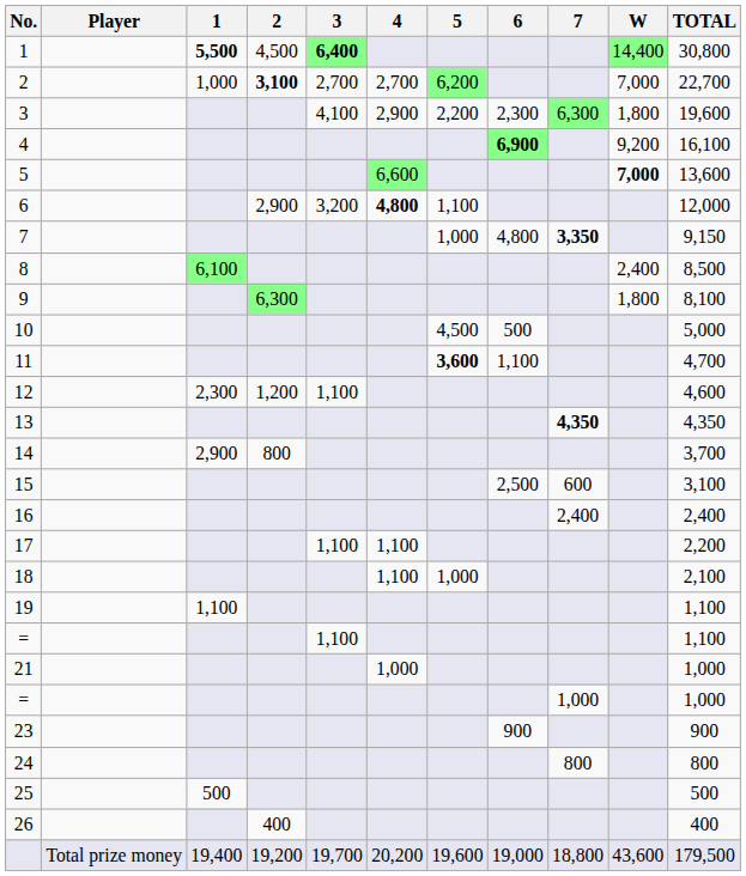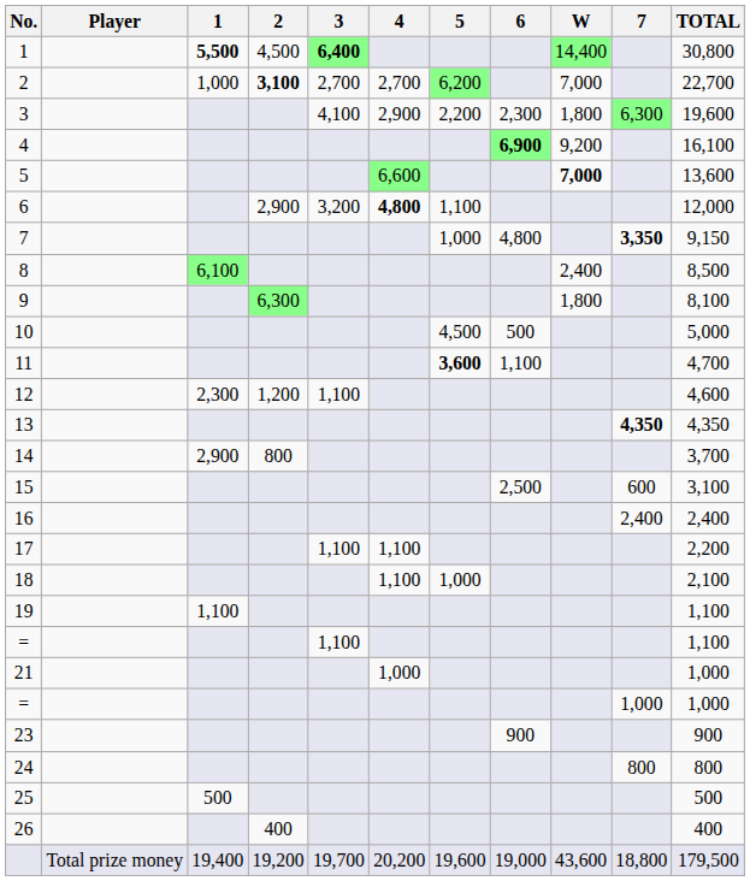 <table class="wikitable sortable" style="text-align:center;font-size:95%">
 <tr>
 <th>No.</th>
 <th>Player</th>
 <th>1</th>
 <th>2</th>
 <th>3</th>
 <th>4</th>
 <th>5</th>
 <th>6</th>
+<th>W</th>
 <th>7</th>
-<th>W</th>
 <th>TOTAL</th>
 </tr>
 <tr>
 <td>1</td>
 <td style="text-align:left;" data-sort-value="Trump, Judd"></td>
 <td><strong>5,500</strong></td>
 <td>4,500</td>
 <td style="background:#88ff88;"><strong>6,400</strong></td>
 <td style="background:#e6e6f2;"></td>
 <td style="background:#e6e6f2;"></td>
 <td style="background:#e6e6f2;"></td>
+<td style="background:#88ff88;">14,400</td>
 <td style="background:#e6e6f2;"></td>
-<td style="background:#88ff88;">14,400</td>
 <td>30,800</td>
 </tr>
 <tr>
 <td>2</td>
 <td style="text-align:left;" data-sort-value="Murphy, Shaun"></td>
 <td>1,000</td>
 <td><strong>3,100</strong></td>
 <td>2,700</td>
 <td>2,700</td>
 <td style="background:#88ff88;">6,200</td>
 <td style="background:#e6e6f2;"></td>
+<td>7,000</td>
 <td style="background:#e6e6f2;"></td>
-<td>7,000</td>
 <td>22,700</td>
 </tr>
 <tr>
 <td>3</td>
 <td style="text-align:left;" data-sort-value="Day, Ryan"></td>
 <td style="background:#e6e6f2;"></td>
 <td style="background:#e6e6f2;"></td>
 <td>4,100</td>
 <td>2,900</td>
 <td>2,200</td>
 <td>2,300</td>
+<td>1,800</td>
 <td style="background:#88ff88;">6,300</td>
-<td>1,800</td>
 <td>19,600</td>
 </tr>
 <tr>
 <td>4</td>
 <td style="text-align:left;" data-sort-value="Gould, Martin"></td>
 <td style="background:#e6e6f2;"></td>
 <td style="background:#e6e6f2;"></td>
 <td style="background:#e6e6f2;"></td>
 <td style="background:#e6e6f2;"></td>
 <td style="background:#e6e6f2;"></td>
 <td style="background:#88ff88;"><strong>6,900</strong></td>
+<td>9,200</td>
 <td style="background:#e6e6f2;"></td>
-<td>9,200</td>
 <td>16,100</td>
 </tr>
 <tr>
 <td>5</td>
 <td style="text-align:left;" data-sort-value="Maguire, Stephen"></td>
 <td style="background:#e6e6f2;"></td>
 <td style="background:#e6e6f2;"></td>
 <td style="background:#e6e6f2;"></td>
 <td style="background:#88ff88;">6,600</td>
 <td style="background:#e6e6f2;"></td>
 <td style="background:#e6e6f2;"></td>
+<td><strong>7,000</strong></td>
 <td style="background:#e6e6f2;"></td>
-<td><strong>7,000</strong></td>
 <td>13,600</td>
 </tr>
 <tr>
 <td>6</td>
 <td style="text-align:left;" data-sort-value="Robertson, Neil"></td>
 <td style="background:#e6e6f2;"></td>
 <td>2,900</td>
 <td>3,200</td>
 <td><strong>4,800</strong></td>
 <td>1,100</td>
 <td style="background:#e6e6f2;"></td>
 <td style="background:#e6e6f2;"></td>
 <td style="background:#e6e6f2;"></td>
 <td>12,000</td>
 </tr>
 <tr>
 <td>7</td>
 <td style="text-align:left;" data-sort-value="Higgins, John"></td>
 <td style="background:#e6e6f2;"></td>
 <td style="background:#e6e6f2;"></td>
 <td style="background:#e6e6f2;"></td>
 <td style="background:#e6e6f2;"></td>
 <td>1,000</td>
 <td>4,800</td>
+<td style="background:#e6e6f2;"></td>
 <td><strong>3,350</strong></td>
-<td style="background:#e6e6f2;"></td>
 <td>9,150</td>
 </tr>
 <tr>
 <td>8</td>
 <td style="text-align:left;" data-sort-value="Walden, Ricky"></td>
 <td style="background:#88ff88;">6,100</td>
 <td style="background:#e6e6f2;"></td>
 <td style="background:#e6e6f2;"></td>
 <td style="background:#e6e6f2;"></td>
 <td style="background:#e6e6f2;"></td>
 <td style="background:#e6e6f2;"></td>
+<td>2,400</td>
 <td style="background:#e6e6f2;"></td>
-<td>2,400</td>
 <td>8,500</td>
 </tr>
 <tr>
 <td>9</td>
 <td style="text-align:left;" data-sort-value="Perry, Joe"></td>
 <td style="background:#e6e6f2;"></td>
 <td style="background:#88ff88;">6,300</td>
 <td style="background:#e6e6f2;"></td>
 <td style="background:#e6e6f2;"></td>
 <td style="background:#e6e6f2;"></td>
 <td style="background:#e6e6f2;"></td>
+<td>1,800</td>
 <td style="background:#e6e6f2;"></td>
-<td>1,800</td>
 <td>8,100</td>
 </tr>
 <tr>
 <td>10</td>
 <td style="text-align:left;" data-sort-value="Dale, Dominic"></td>
 <td style="background:#e6e6f2;"></td>
 <td style="background:#e6e6f2;"></td>
 <td style="background:#e6e6f2;"></td>
 <td style="background:#e6e6f2;"></td>
 <td>4,500</td>
 <td>500</td>
 <td style="background:#e6e6f2;"></td>
 <td style="background:#e6e6f2;"></td>
 <td>5,000</td>
 </tr>
 <tr>
 <td>11</td>
 <td style="text-align:left;" data-sort-value="Fu, Marco"></td>
 <td style="background:#e6e6f2;"></td>
 <td style="background:#e6e6f2;"></td>
 <td style="background:#e6e6f2;"></td>
 <td style="background:#e6e6f2;"></td>
 <td><strong>3,600</strong></td>
 <td>1,100</td>
 <td style="background:#e6e6f2;"></td>
 <td style="background:#e6e6f2;"></td>
 <td>4,700</td>
 </tr>
 <tr>
 <td>12</td>
 <td style="text-align:left;" data-sort-value="Davis, Mark"></td>
 <td>2,300</td>
 <td>1,200</td>
 <td>1,100</td>
 <td style="background:#e6e6f2;"></td>
 <td style="background:#e6e6f2;"></td>
 <td style="background:#e6e6f2;"></td>
 <td style="background:#e6e6f2;"></td>
 <td style="background:#e6e6f2;"></td>
 <td>4,600</td>
 </tr>
 <tr>
 <td>13</td>
 <td style="text-align:left;" data-sort-value="Higginson, Andrew"></td>
 <td style="background:#e6e6f2;"></td>
 <td style="background:#e6e6f2;"></td>
 <td style="background:#e6e6f2;"></td>
 <td style="background:#e6e6f2;"></td>
 <td style="background:#e6e6f2;"></td>
 <td style="background:#e6e6f2;"></td>
+<td style="background:#e6e6f2;"></td>
 <td><strong>4,350</strong></td>
-<td style="background:#e6e6f2;"></td>
 <td>4,350</td>
 </tr>
 <tr>
 <td>14</td>
 <td style="text-align:left;" data-sort-value="Carter, Ali"></td>
 <td>2,900</td>
 <td>800</td>
 <td style="background:#e6e6f2;"></td>
 <td style="background:#e6e6f2;"></td>
 <td style="background:#e6e6f2;"></td>
 <td style="background:#e6e6f2;"></td>
 <td style="background:#e6e6f2;"></td>
 <td style="background:#e6e6f2;"></td>
 <td>3,700</td>
 </tr>
 <tr>
 <td>15</td>
 <td style="text-align:left;" data-sort-value="Williams, Mark"></td>
 <td style="background:#e6e6f2;"></td>
 <td style="background:#e6e6f2;"></td>
 <td style="background:#e6e6f2;"></td>
 <td style="background:#e6e6f2;"></td>
 <td style="background:#e6e6f2;"></td>
 <td>2,500</td>
+<td style="background:#e6e6f2;"></td>
 <td>600</td>
-<td style="background:#e6e6f2;"></td>
 <td>3,100</td>
 </tr>
 <tr>
 <td>16</td>
 <td style="text-align:left;" data-sort-value="King, Mark"></td>
 <td style="background:#e6e6f2;"></td>
 <td style="background:#e6e6f2;"></td>
 <td style="background:#e6e6f2;"></td>
 <td style="background:#e6e6f2;"></td>
 <td style="background:#e6e6f2;"></td>
 <td style="background:#e6e6f2;"></td>
+<td style="background:#e6e6f2;"></td>
 <td>2,400</td>
-<td style="background:#e6e6f2;"></td>
 <td>2,400</td>
 </tr>
 <tr>
 <td>17</td>
 <td style="text-align:left;" data-sort-value="Stevens, Matthew"></td>
 <td style="background:#e6e6f2;"></td>
 <td style="background:#e6e6f2;"></td>
 <td>1,100</td>
 <td>1,100</td>
 <td style="background:#e6e6f2;"></td>
 <td style="background:#e6e6f2;"></td>
 <td style="background:#e6e6f2;"></td>
 <td style="background:#e6e6f2;"></td>
 <td>2,200</td>
 </tr>
 <tr>
 <td>18</td>
 <td style="text-align:left;" data-sort-value="Selby, Mark"></td>
 <td style="background:#e6e6f2;"></td>
 <td style="background:#e6e6f2;"></td>
 <td style="background:#e6e6f2;"></td>
 <td>1,100</td>
 <td>1,000</td>
 <td style="background:#e6e6f2;"></td>
 <td style="background:#e6e6f2;"></td>
 <td style="background:#e6e6f2;"></td>
 <td>2,100</td>
 </tr>
 <tr>
 <td>19</td>
 <td style="text-align:left;" data-sort-value="Bingham, Stuart"></td>
 <td>1,100</td>
 <td style="background:#e6e6f2;"></td>
 <td style="background:#e6e6f2;"></td>
 <td style="background:#e6e6f2;"></td>
 <td style="background:#e6e6f2;"></td>
 <td style="background:#e6e6f2;"></td>
 <td style="background:#e6e6f2;"></td>
 <td style="background:#e6e6f2;"></td>
 <td>1,100</td>
 </tr>
 <tr>
 <td data-sort-value=20>=</td>
 <td style="text-align:left;" data-sort-value="Dott, Graeme"></td>
 <td style="background:#e6e6f2;"></td>
 <td style="background:#e6e6f2;"></td>
 <td>1,100</td>
 <td style="background:#e6e6f2;"></td>
 <td style="background:#e6e6f2;"></td>
 <td style="background:#e6e6f2;"></td>
 <td style="background:#e6e6f2;"></td>
 <td style="background:#e6e6f2;"></td>
 <td>1,100</td>
 </tr>
 <tr>
 <td>21</td>
 <td style="text-align:left;" data-sort-value="Ford, Tom"></td>
 <td style="background:#e6e6f2;"></td>
 <td style="background:#e6e6f2;"></td>
 <td style="background:#e6e6f2;"></td>
 <td>1,000</td>
 <td style="background:#e6e6f2;"></td>
 <td style="background:#e6e6f2;"></td>
 <td style="background:#e6e6f2;"></td>
 <td style="background:#e6e6f2;"></td>
 <td>1,000</td>
 </tr>
 <tr>
 <td data-sort-value=22>=</td>
 <td style="text-align:left;" data-sort-value="Ebdon, Peter"></td>
 <td style="background:#e6e6f2;"></td>
 <td style="background:#e6e6f2;"></td>
 <td style="background:#e6e6f2;"></td>
 <td style="background:#e6e6f2;"></td>
 <td style="background:#e6e6f2;"></td>
 <td style="background:#e6e6f2;"></td>
+<td style="background:#e6e6f2;"></td>
 <td>1,000</td>
-<td style="background:#e6e6f2;"></td>
 <td>1,000</td>
 </tr>
 <tr>
 <td>23</td>
 <td style="text-align:left;" data-sort-value="Holt, Michael"></td>
 <td style="background:#e6e6f2;"></td>
 <td style="background:#e6e6f2;"></td>
 <td style="background:#e6e6f2;"></td>
 <td style="background:#e6e6f2;"></td>
 <td style="background:#e6e6f2;"></td>
 <td>900</td>
 <td style="background:#e6e6f2;"></td>
 <td style="background:#e6e6f2;"></td>
 <td>900</td>
 </tr>
 <tr>
 <td>24</td>
 <td style="text-align:left;" data-sort-value="Campbell, Marcus"></td>
 <td style="background:#e6e6f2;"></td>
 <td style="background:#e6e6f2;"></td>
 <td style="background:#e6e6f2;"></td>
 <td style="background:#e6e6f2;"></td>
 <td style="background:#e6e6f2;"></td>
 <td style="background:#e6e6f2;"></td>
+<td style="background:#e6e6f2;"></td>
 <td>800</td>
-<td style="background:#e6e6f2;"></td>
 <td>800</td>
 </tr>
 <tr>
 <td>25</td>
 <td style="text-align:left;" data-sort-value="Milkins, Robert"></td>
 <td>500</td>
 <td style="background:#e6e6f2;"></td>
 <td style="background:#e6e6f2;"></td>
 <td style="background:#e6e6f2;"></td>
 <td style="background:#e6e6f2;"></td>
 <td style="background:#e6e6f2;"></td>
 <td style="background:#e6e6f2;"></td>
 <td style="background:#e6e6f2;"></td>
 <td>500</td>
 </tr>
 <tr>
 <td>26</td>
 <td style="text-align:left;" data-sort-value="Hawkins, Barry"></td>
 <td style="background:#e6e6f2;"></td>
 <td>400</td>
 <td style="background:#e6e6f2;"></td>
 <td style="background:#e6e6f2;"></td>
 <td style="background:#e6e6f2;"></td>
 <td style="background:#e6e6f2;"></td>
 <td style="background:#e6e6f2;"></td>
 <td style="background:#e6e6f2;"></td>
 <td>400</td>
 </tr>
 <tr class=sortbottom>
 <td style="background:#e6e6f2;"></td>
 <td style="text-align:centre; background:#e6e6f2;">Total prize money</td>
 <td style="background:#e6e6f2;">19,400</td>
 <td style="background:#e6e6f2;">19,200</td>
 <td style="background:#e6e6f2;">19,700</td>
 <td style="background:#e6e6f2;">20,200</td>
 <td style="background:#e6e6f2;">19,600</td>
 <td style="background:#e6e6f2;">19,000</td>
+<td style="background:#e6e6f2;">43,600</td>
 <td style="background:#e6e6f2;">18,800</td>
-<td style="background:#e6e6f2;">43,600</td>
 <td style="background:#e6e6f2;">179,500</td>
 </tr>
 </table>
